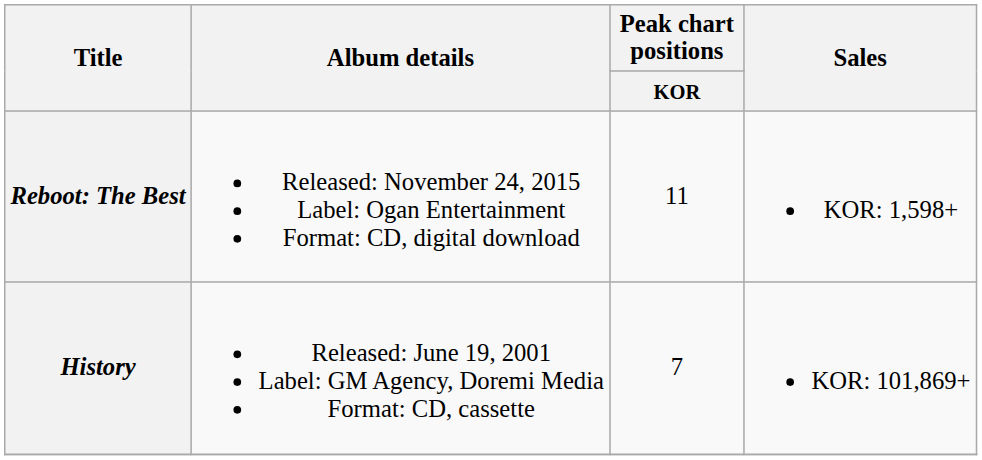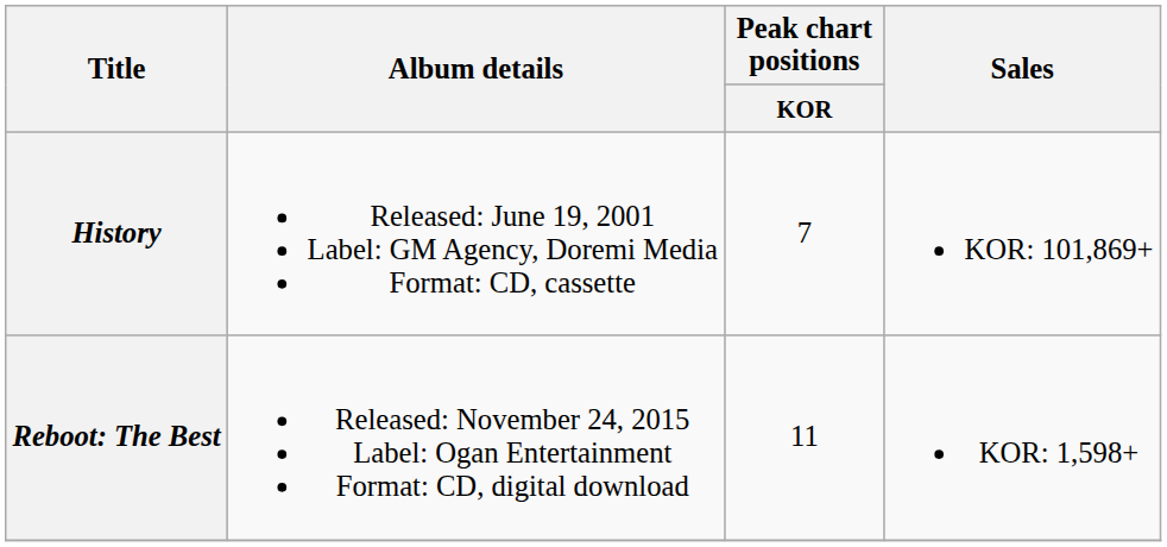 <table class="wikitable plainrowheaders" style="text-align:center;">
 <tr>
 <th scope="col" rowspan="2">Title</th>
 <th scope="col" rowspan="2">Album details</th>
 <th scope="col" colspan="1" style="width:5em;">Peak chart positions</th>
 <th scope="col" rowspan="2">Sales</th>
 </tr>
 <tr>
 <th><small>KOR</small><br></th>
 </tr>
 <tr>
+<th scope="row"><em>History</em></th>
+<td><br><ul><li>Released: June 19, 2001</li><li>Label: GM Agency, Doremi Media</li><li>Format: CD, cassette</li></ul></td>
+<td>7</td>
+<td><br><ul><li>KOR: 101,869+</li></ul></td>
+</tr>
+<tr>
 <th scope="row"><em>Reboot: The Best</em></th>
 <td><br><ul><li>Released: November 24, 2015</li><li>Label: Ogan Entertainment</li><li>Format: CD, digital download</li></ul></td>
 <td>11</td>
 <td><br><ul><li>KOR: 1,598+</li></ul></td>
 </tr>
 <tr>
-<th scope="row"><em>History</em></th>
-<td><br><ul><li>Released: June 19, 2001</li><li>Label: GM Agency, Doremi Media</li><li>Format: CD, cassette</li></ul></td>
-<td>7</td>
-<td><br><ul><li>KOR: 101,869+</li></ul></td>
-</tr>
-<tr>
 </tr>
 </table>
